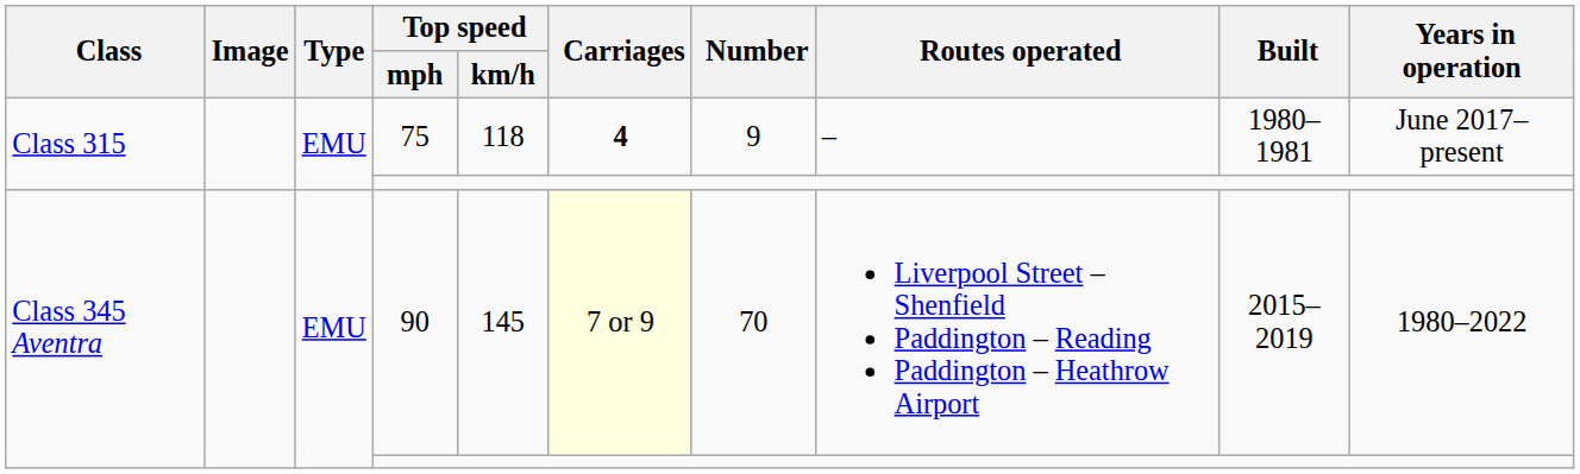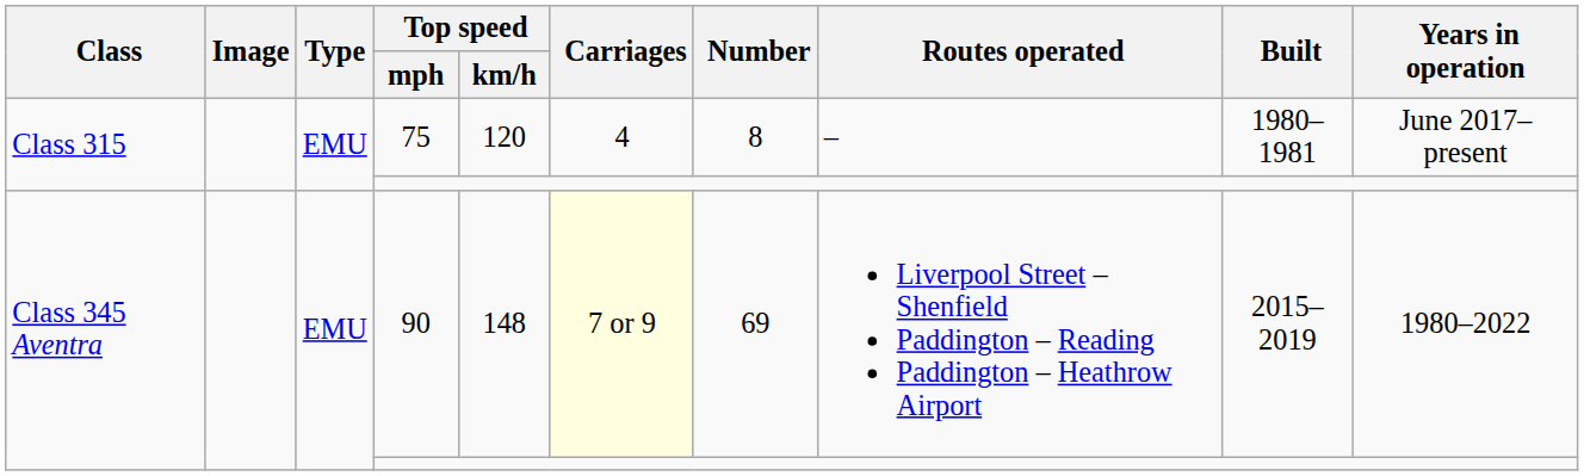 <table class="wikitable">
 <tr style="background:#f9f9f9;">
 <th rowspan="2"> Class</th>
 <th rowspan="2">Image</th>
 <th rowspan="2">Type</th>
 <th colspan="2"> Top speed</th>
 <th rowspan="2"> Carriages</th>
 <th rowspan="2"> Number</th>
 <th rowspan="2"> Routes operated</th>
 <th rowspan="2"> Built</th>
 <th rowspan="2"> Years in operation</th>
 </tr>
 <tr style="background:#f9f9f9;">
 <th> mph </th>
 <th> km/h </th>
 </tr>
 <tr>
 <td rowspan="2"><a href='#'>Class 315</a></td>
 <td rowspan="2"></td>
 <td rowspan="2"><a href='#'>EMU</a></td>
 <td align="center">75</td>
-<td align="center">118</td>
-<td align="center"><strong>4</strong></td>
-<td align="center">9</td>
+<td align="center">120</td>
+<td align="center">4</td>
+<td align="center">8</td>
 <td> – </td>
 <td align="center">1980–1981</td>
 <td align="center">June 2017–present</td>
 </tr>
 <tr>
 <td colspan="7"></td>
 </tr>
 <tr>
 <td rowspan="2"><a href='#'>Class 345 <em>Aventra</em></a></td>
 <td rowspan="2"></td>
 <td rowspan="2"><a href='#'>EMU</a></td>
 <td align="center">90</td>
-<td align="center">145</td>
+<td align="center">148</td>
 <td align="center" style="background: lightyellow;">7 or 9</td>
-<td align="center">70</td>
+<td align="center">69</td>
 <td><br><ul><li><a href='#'>Liverpool Street</a> – <a href='#'>Shenfield</a></li><li><a href='#'>Paddington</a> – <a href='#'>Reading</a></li><li><a href='#'>Paddington</a> – <a href='#'>Heathrow Airport</a></li></ul></td>
 <td align="center">2015–2019</td>
 <td align="center">1980–2022</td>
 </tr>
 <tr>
 <td colspan="7"></td>
 </tr>
 </table>
